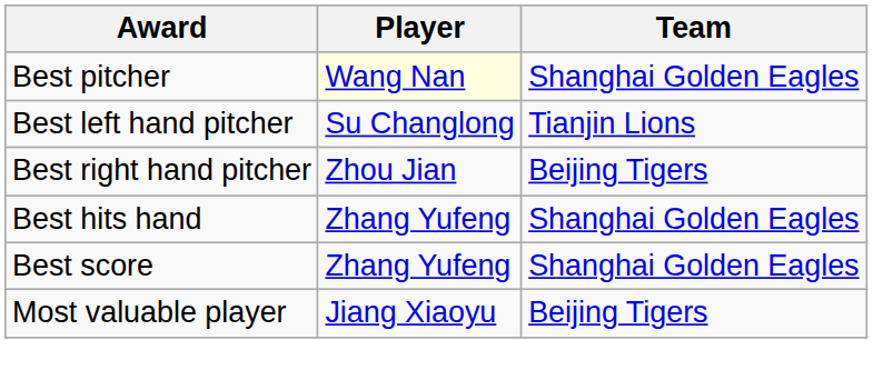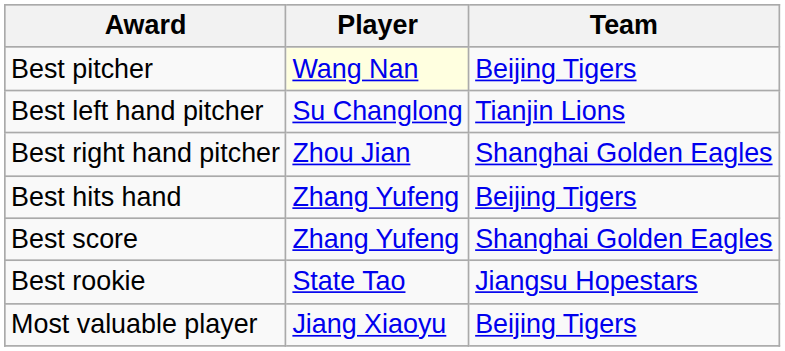 <table class="wikitable">
 <tr>
 <th>Award</th>
 <th>Player</th>
 <th>Team</th>
 </tr>
 <tr>
 <td>Best pitcher</td>
 <td style="background: lightyellow;"><a href='#'>Wang Nan</a></td>
-<td><a href='#'>Shanghai Golden Eagles</a></td>
+<td><a href='#'>Beijing Tigers</a></td>
 </tr>
 <tr>
 <td>Best left hand pitcher</td>
 <td><a href='#'>Su Changlong</a></td>
 <td><a href='#'>Tianjin Lions</a></td>
 </tr>
 <tr>
 <td>Best right hand pitcher</td>
 <td><a href='#'>Zhou Jian</a></td>
-<td><a href='#'>Beijing Tigers</a></td>
+<td><a href='#'>Shanghai Golden Eagles</a></td>
 </tr>
 <tr>
 <td>Best hits hand</td>
 <td><a href='#'>Zhang Yufeng</a></td>
-<td><a href='#'>Shanghai Golden Eagles</a></td>
+<td><a href='#'>Beijing Tigers</a></td>
 </tr>
 <tr>
 <td>Best score</td>
 <td><a href='#'>Zhang Yufeng</a></td>
 <td><a href='#'>Shanghai Golden Eagles</a></td>
 </tr>
 <tr>
+<td>Best rookie</td>
+<td><a href='#'>State Tao</a></td>
+<td><a href='#'>Jiangsu Hopestars</a></td>
+</tr>
+<tr>
 <td>Most valuable player</td>
 <td><a href='#'>Jiang Xiaoyu</a></td>
 <td><a href='#'>Beijing Tigers</a></td>
 </tr>
 </table>
